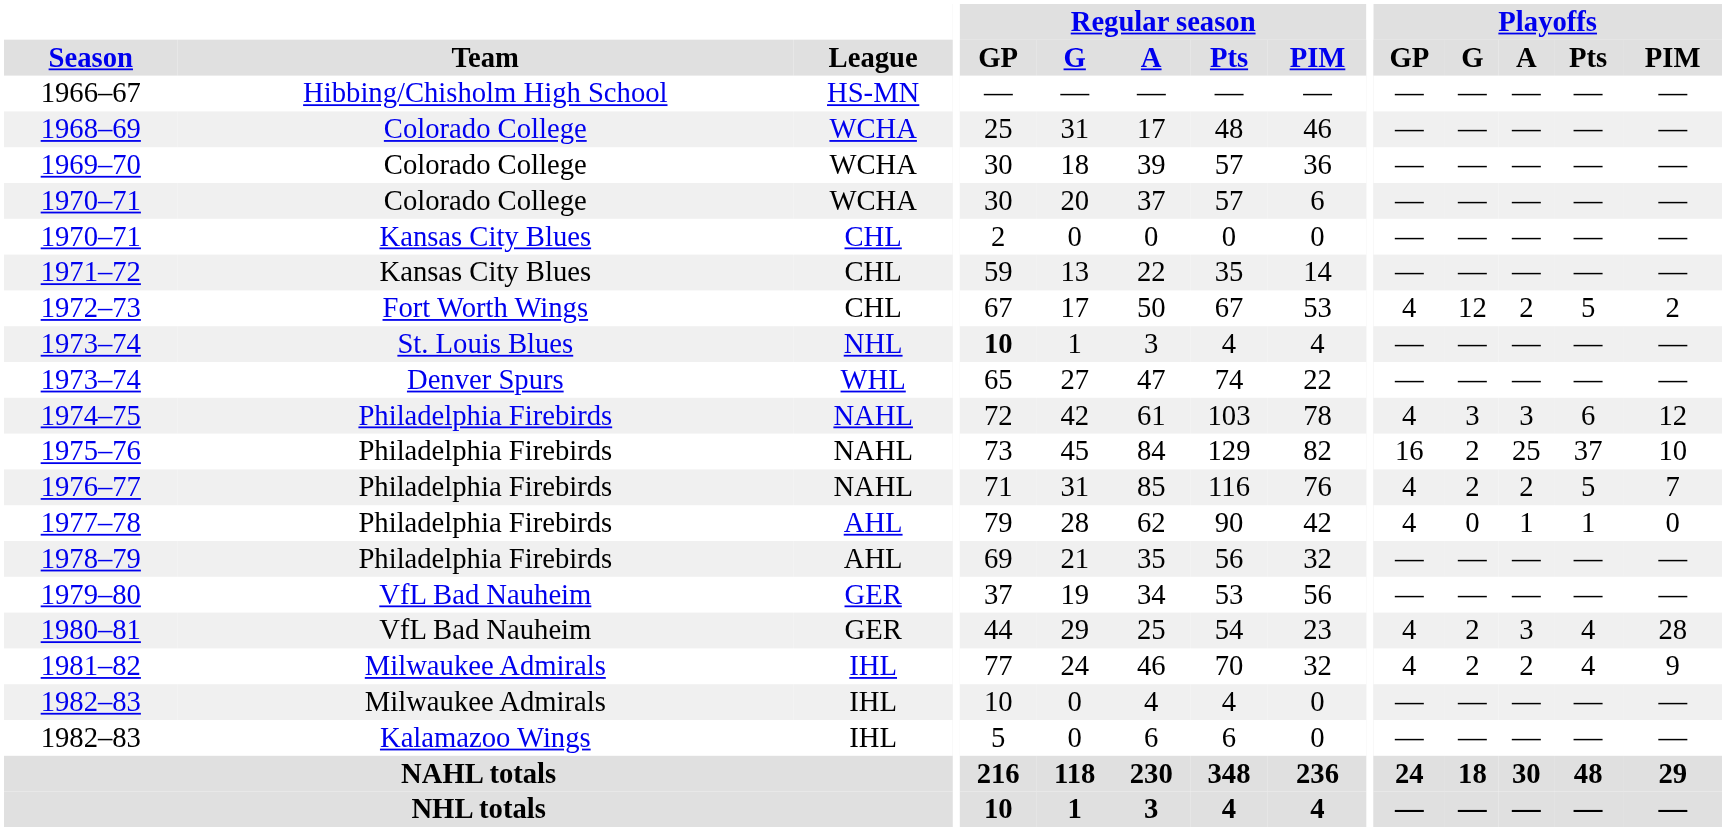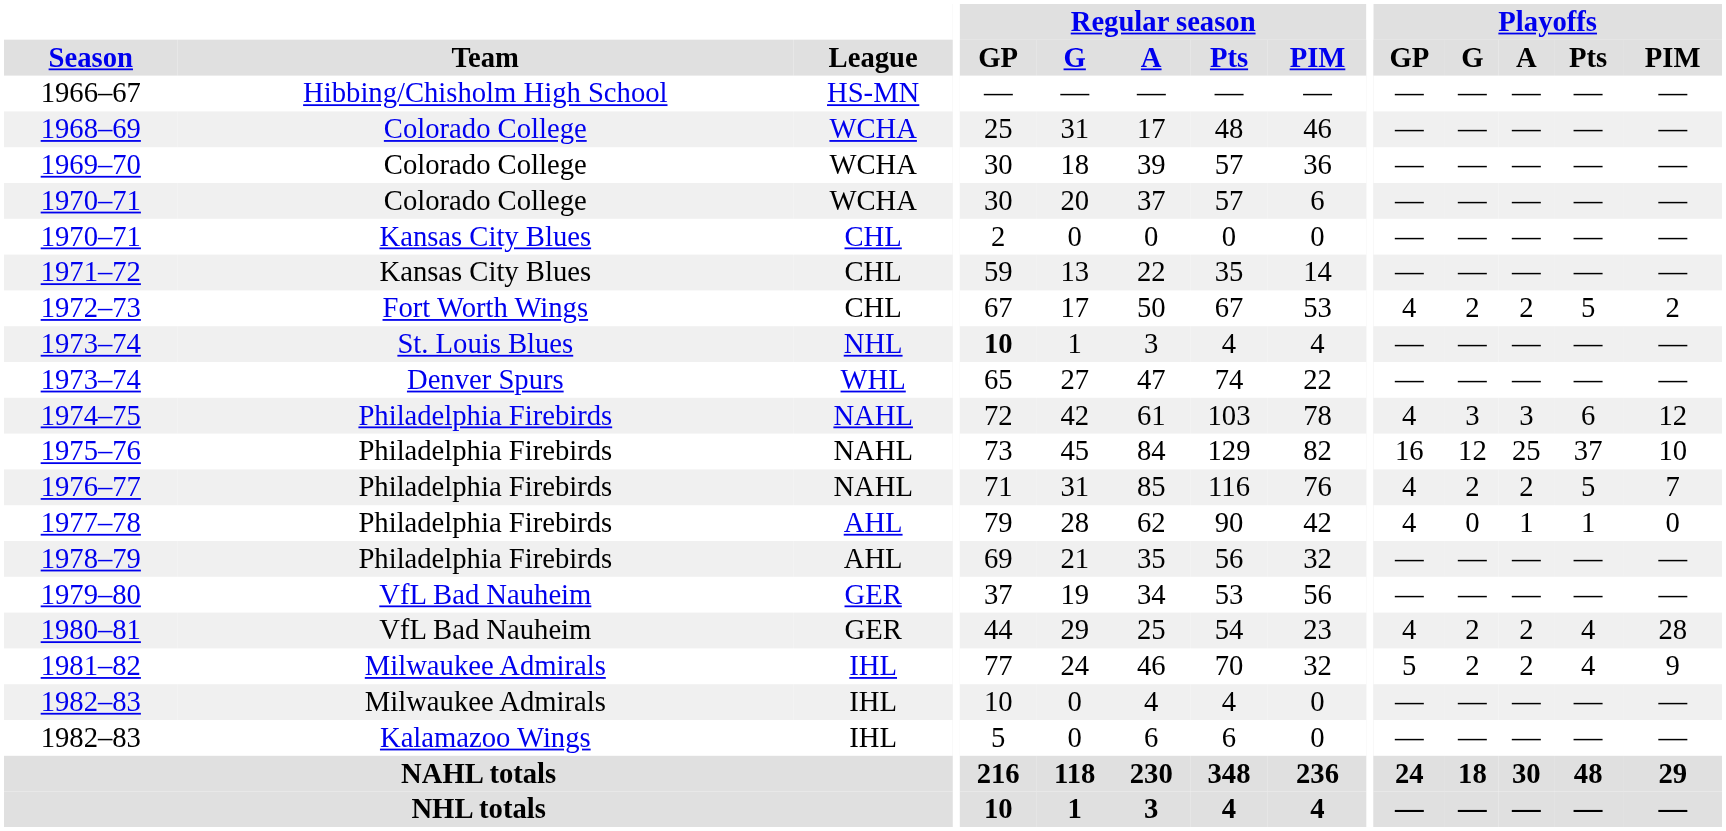 <table border="0" cellpadding="1" cellspacing="0" style="text-align:center; width:60em">
 <tr bgcolor="#e0e0e0">
 <th colspan="3" bgcolor="#ffffff"></th>
 <th rowspan="100" bgcolor="#ffffff"></th>
 <th colspan="5"><a href='#'>Regular season</a></th>
 <th rowspan="100" bgcolor="#ffffff"></th>
 <th colspan="5"><a href='#'>Playoffs</a></th>
 </tr>
 <tr bgcolor="#e0e0e0">
 <th><a href='#'>Season</a></th>
 <th>Team</th>
 <th>League</th>
 <th>GP</th>
 <th><a href='#'>G</a></th>
 <th><a href='#'>A</a></th>
 <th><a href='#'>Pts</a></th>
 <th><a href='#'>PIM</a></th>
 <th>GP</th>
 <th>G</th>
 <th>A</th>
 <th>Pts</th>
 <th>PIM</th>
 </tr>
 <tr>
 <td>1966–67</td>
 <td><a href='#'>Hibbing/Chisholm High School</a></td>
 <td><a href='#'>HS-MN</a></td>
 <td>—</td>
 <td>—</td>
 <td>—</td>
 <td>—</td>
 <td>—</td>
 <td>—</td>
 <td>—</td>
 <td>—</td>
 <td>—</td>
 <td>—</td>
 </tr>
 <tr bgcolor="#f0f0f0">
 <td><a href='#'>1968–69</a></td>
 <td><a href='#'>Colorado College</a></td>
 <td><a href='#'>WCHA</a></td>
 <td>25</td>
 <td>31</td>
 <td>17</td>
 <td>48</td>
 <td>46</td>
 <td>—</td>
 <td>—</td>
 <td>—</td>
 <td>—</td>
 <td>—</td>
 </tr>
 <tr>
 <td><a href='#'>1969–70</a></td>
 <td>Colorado College</td>
 <td>WCHA</td>
 <td>30</td>
 <td>18</td>
 <td>39</td>
 <td>57</td>
 <td>36</td>
 <td>—</td>
 <td>—</td>
 <td>—</td>
 <td>—</td>
 <td>—</td>
 </tr>
 <tr bgcolor="#f0f0f0">
 <td><a href='#'>1970–71</a></td>
 <td>Colorado College</td>
 <td>WCHA</td>
 <td>30</td>
 <td>20</td>
 <td>37</td>
 <td>57</td>
 <td>6</td>
 <td>—</td>
 <td>—</td>
 <td>—</td>
 <td>—</td>
 <td>—</td>
 </tr>
 <tr>
 <td><a href='#'>1970–71</a></td>
 <td><a href='#'>Kansas City Blues</a></td>
 <td><a href='#'>CHL</a></td>
 <td>2</td>
 <td>0</td>
 <td>0</td>
 <td>0</td>
 <td>0</td>
 <td>—</td>
 <td>—</td>
 <td>—</td>
 <td>—</td>
 <td>—</td>
 </tr>
 <tr bgcolor="#f0f0f0">
 <td><a href='#'>1971–72</a></td>
 <td>Kansas City Blues</td>
 <td>CHL</td>
 <td>59</td>
 <td>13</td>
 <td>22</td>
 <td>35</td>
 <td>14</td>
 <td>—</td>
 <td>—</td>
 <td>—</td>
 <td>—</td>
 <td>—</td>
 </tr>
 <tr>
 <td><a href='#'>1972–73</a></td>
 <td><a href='#'>Fort Worth Wings</a></td>
 <td>CHL</td>
 <td>67</td>
 <td>17</td>
 <td>50</td>
 <td>67</td>
 <td>53</td>
 <td>4</td>
-<td>12</td>
+<td>2</td>
 <td>2</td>
 <td>5</td>
 <td>2</td>
 </tr>
 <tr bgcolor="#f0f0f0">
 <td><a href='#'>1973–74</a></td>
 <td><a href='#'>St. Louis Blues</a></td>
 <td><a href='#'>NHL</a></td>
 <td><strong>10</strong></td>
 <td>1</td>
 <td>3</td>
 <td>4</td>
 <td>4</td>
 <td>—</td>
 <td>—</td>
 <td>—</td>
 <td>—</td>
 <td>—</td>
 </tr>
 <tr>
 <td><a href='#'>1973–74</a></td>
 <td><a href='#'>Denver Spurs</a></td>
 <td><a href='#'>WHL</a></td>
 <td>65</td>
 <td>27</td>
 <td>47</td>
 <td>74</td>
 <td>22</td>
 <td>—</td>
 <td>—</td>
 <td>—</td>
 <td>—</td>
 <td>—</td>
 </tr>
 <tr bgcolor="#f0f0f0">
 <td><a href='#'>1974–75</a></td>
 <td><a href='#'>Philadelphia Firebirds</a></td>
 <td><a href='#'>NAHL</a></td>
 <td>72</td>
 <td>42</td>
 <td>61</td>
 <td>103</td>
 <td>78</td>
 <td>4</td>
 <td>3</td>
 <td>3</td>
 <td>6</td>
 <td>12</td>
 </tr>
 <tr>
 <td><a href='#'>1975–76</a></td>
 <td>Philadelphia Firebirds</td>
 <td>NAHL</td>
 <td>73</td>
 <td>45</td>
 <td>84</td>
 <td>129</td>
 <td>82</td>
 <td>16</td>
-<td>2</td>
+<td>12</td>
 <td>25</td>
 <td>37</td>
 <td>10</td>
 </tr>
 <tr bgcolor="#f0f0f0">
 <td><a href='#'>1976–77</a></td>
 <td>Philadelphia Firebirds</td>
 <td>NAHL</td>
 <td>71</td>
 <td>31</td>
 <td>85</td>
 <td>116</td>
 <td>76</td>
 <td>4</td>
 <td>2</td>
 <td>2</td>
 <td>5</td>
 <td>7</td>
 </tr>
 <tr>
 <td><a href='#'>1977–78</a></td>
 <td>Philadelphia Firebirds</td>
 <td><a href='#'>AHL</a></td>
 <td>79</td>
 <td>28</td>
 <td>62</td>
 <td>90</td>
 <td>42</td>
 <td>4</td>
 <td>0</td>
 <td>1</td>
 <td>1</td>
 <td>0</td>
 </tr>
 <tr bgcolor="#f0f0f0">
 <td><a href='#'>1978–79</a></td>
 <td>Philadelphia Firebirds</td>
 <td>AHL</td>
 <td>69</td>
 <td>21</td>
 <td>35</td>
 <td>56</td>
 <td>32</td>
 <td>—</td>
 <td>—</td>
 <td>—</td>
 <td>—</td>
 <td>—</td>
 </tr>
 <tr>
 <td><a href='#'>1979–80</a></td>
 <td><a href='#'>VfL Bad Nauheim</a></td>
 <td><a href='#'>GER</a></td>
 <td>37</td>
 <td>19</td>
 <td>34</td>
 <td>53</td>
 <td>56</td>
 <td>—</td>
 <td>—</td>
 <td>—</td>
 <td>—</td>
 <td>—</td>
 </tr>
 <tr bgcolor="#f0f0f0">
 <td><a href='#'>1980–81</a></td>
 <td>VfL Bad Nauheim</td>
 <td>GER</td>
 <td>44</td>
 <td>29</td>
 <td>25</td>
 <td>54</td>
 <td>23</td>
 <td>4</td>
 <td>2</td>
-<td>3</td>
+<td>2</td>
 <td>4</td>
 <td>28</td>
 </tr>
 <tr>
 <td><a href='#'>1981–82</a></td>
 <td><a href='#'>Milwaukee Admirals</a></td>
 <td><a href='#'>IHL</a></td>
 <td>77</td>
 <td>24</td>
 <td>46</td>
 <td>70</td>
 <td>32</td>
-<td>4</td>
+<td>5</td>
 <td>2</td>
 <td>2</td>
 <td>4</td>
 <td>9</td>
 </tr>
 <tr bgcolor="#f0f0f0">
 <td><a href='#'>1982–83</a></td>
 <td>Milwaukee Admirals</td>
 <td>IHL</td>
 <td>10</td>
 <td>0</td>
 <td>4</td>
 <td>4</td>
 <td>0</td>
 <td>—</td>
 <td>—</td>
 <td>—</td>
 <td>—</td>
 <td>—</td>
 </tr>
 <tr>
 <td>1982–83</td>
 <td><a href='#'>Kalamazoo Wings</a></td>
 <td>IHL</td>
 <td>5</td>
 <td>0</td>
 <td>6</td>
 <td>6</td>
 <td>0</td>
 <td>—</td>
 <td>—</td>
 <td>—</td>
 <td>—</td>
 <td>—</td>
 </tr>
 <tr bgcolor="#e0e0e0">
 <th colspan="3">NAHL totals</th>
 <th>216</th>
 <th>118</th>
 <th>230</th>
 <th>348</th>
 <th>236</th>
 <th>24</th>
 <th>18</th>
 <th>30</th>
 <th>48</th>
 <th>29</th>
 </tr>
 <tr bgcolor="#e0e0e0">
 <th colspan="3">NHL totals</th>
 <th>10</th>
 <th>1</th>
 <th>3</th>
 <th>4</th>
 <th>4</th>
 <th>—</th>
 <th>—</th>
 <th>—</th>
 <th>—</th>
 <th>—</th>
 </tr>
 </table>
